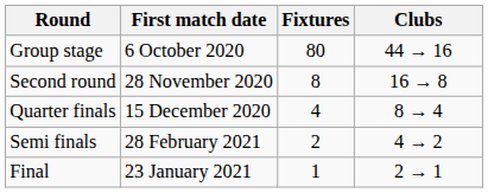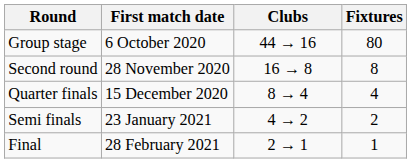 <table class="wikitable">
 <tr>
 <th>Round</th>
 <th>First match date</th>
+<th width=100>Clubs</th>
 <th>Fixtures</th>
-<th width=100>Clubs</th>
 </tr>
 <tr align=center>
 <td align=left>Group stage</td>
 <td align=left>6 October 2020</td>
+<td>44 → 16</td>
 <td>80</td>
-<td>44 → 16</td>
 </tr>
 <tr align=center>
 <td align=left>Second round</td>
 <td align=left>28 November 2020</td>
+<td>16 → 8</td>
 <td>8</td>
-<td>16 → 8</td>
 </tr>
 <tr align=center>
 <td align=left>Quarter finals</td>
 <td align=left>15 December 2020</td>
+<td>8 → 4</td>
 <td>4</td>
-<td>8 → 4</td>
 </tr>
 <tr align=center>
 <td align=left>Semi finals</td>
-<td align=left>28 February 2021</td>
+<td align=left>23 January 2021</td>
+<td>4 → 2</td>
 <td>2</td>
-<td>4 → 2</td>
 </tr>
 <tr align=center>
 <td align=left>Final</td>
-<td align=left>23 January 2021</td>
+<td align=left>28 February 2021</td>
+<td>2 → 1</td>
 <td>1</td>
-<td>2 → 1</td>
 </tr>
 </table>
